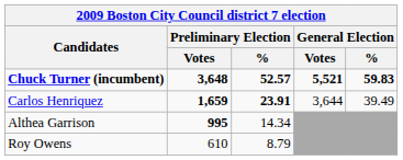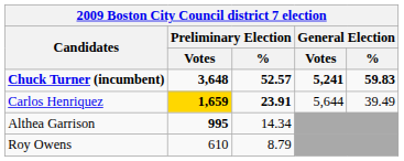 <table class=wikitable>
 <tr>
 <th colspan=5><a href='#'>2009 Boston City Council district 7 election</a></th>
 </tr>
 <tr>
 <th rowspan="2"><strong>Candidates</strong></th>
 <th colspan=2><strong>Preliminary Election</strong></th>
 <th colspan=2><strong>General Election</strong></th>
 </tr>
 <tr>
 <th>Votes</th>
 <th>%</th>
 <th>Votes</th>
 <th>%</th>
 </tr>
 <tr>
 <td><strong><a href='#'>Chuck Turner</a> (incumbent)</strong></td>
 <td style="text-align:right;"><strong>3,648</strong></td>
 <td style="text-align:right;"><strong>52.57</strong></td>
-<td style="text-align:right;"><strong>5,521</strong></td>
+<td style="text-align:right;"><strong>5,241</strong></td>
 <td style="text-align:right;"><strong>59.83</strong></td>
 </tr>
 <tr>
 <td><a href='#'>Carlos Henriquez</a></td>
-<td style="text-align:right;"><strong>1,659</strong></td>
+<td style="background: gold; text-align:right;"><strong>1,659</strong></td>
 <td style="text-align:right;"><strong>23.91</strong></td>
-<td style="text-align:right;">3,644</td>
+<td style="text-align:right;">5,644</td>
 <td style="text-align:right;">39.49</td>
 </tr>
 <tr>
 <td>Althea Garrison</td>
 <td style="text-align:right;"><strong>995</strong></td>
 <td style="text-align:right;">14.34</td>
 <td colspan="2" style="background:darkgrey;"></td>
 </tr>
 <tr>
 <td>Roy Owens</td>
 <td style="text-align:right;">610</td>
 <td style="text-align:right;">8.79</td>
 <td colspan="2" style="background:darkgrey;"></td>
 </tr>
 </table>
